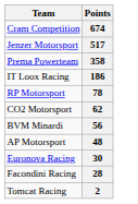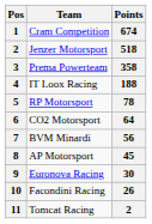 <table class="wikitable" style="font-size:85%;">
 <tr>
+<th>Pos</th>
 <th>Team</th>
 <th>Points</th>
 </tr>
 <tr>
+<th>1</th>
 <td> <a href='#'>Cram Competition</a></td>
 <th>674</th>
 </tr>
 <tr>
+<th>2</th>
 <td> <a href='#'>Jenzer Motorsport</a></td>
-<th>517</th>
+<th>518</th>
 </tr>
 <tr>
+<th>3</th>
 <td> <a href='#'>Prema Powerteam</a></td>
 <th>358</th>
 </tr>
 <tr>
+<th>4</th>
 <td> IT Loox Racing</td>
-<th>186</th>
+<th>188</th>
 </tr>
 <tr>
+<th>5</th>
 <td> <a href='#'>RP Motorsport</a></td>
 <th>78</th>
 </tr>
 <tr>
+<th>6</th>
 <td> CO2 Motorsport</td>
-<th>62</th>
+<th>64</th>
 </tr>
 <tr>
+<th>7</th>
 <td> BVM Minardi</td>
 <th>56</th>
 </tr>
 <tr>
+<th>8</th>
 <td> AP Motorsport</td>
-<th>48</th>
+<th>45</th>
 </tr>
 <tr>
+<th>9</th>
 <td> <a href='#'>Euronova Racing</a></td>
 <th>30</th>
 </tr>
 <tr>
+<th>10</th>
 <td> Facondini Racing</td>
-<th>28</th>
+<th>26</th>
 </tr>
 <tr>
+<th>11</th>
 <td> Tomcat Racing</td>
 <th>2</th>
 </tr>
 </table>
